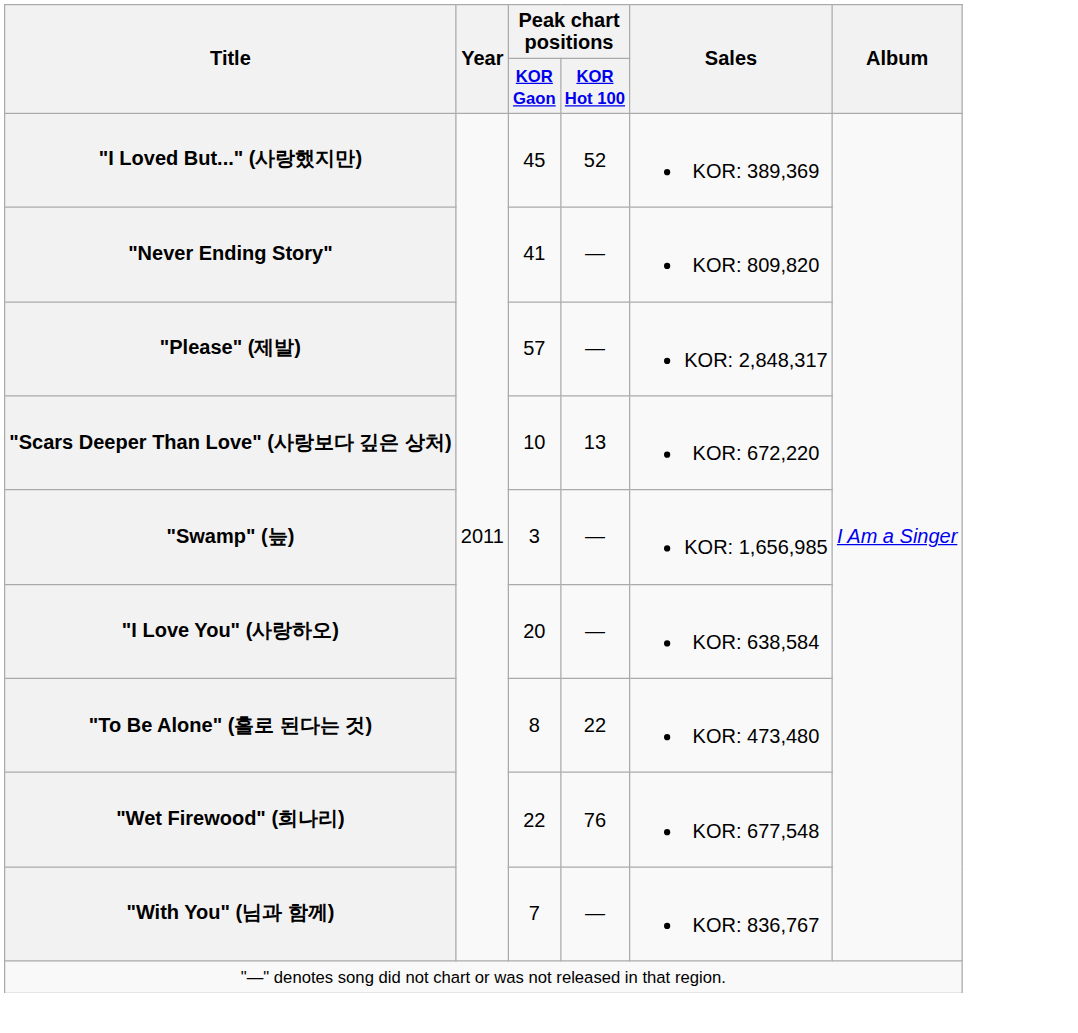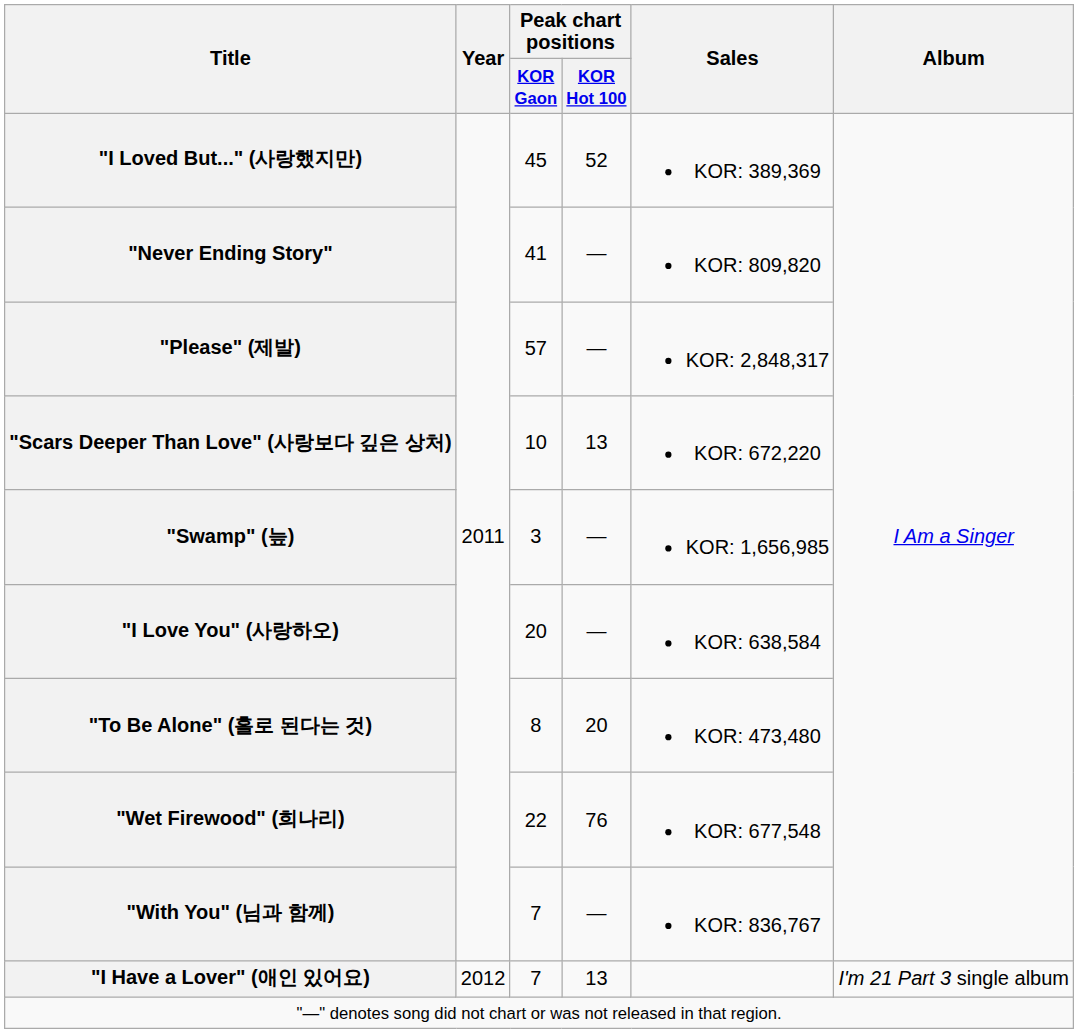 <table class="wikitable plainrowheaders" style="text-align:center;">
 <tr>
 <th scope="col" rowspan="2">Title</th>
 <th scope="col" rowspan="2">Year</th>
 <th scope="col" colspan="2" style="width:5em;">Peak chart positions</th>
 <th scope="col" rowspan="2">Sales</th>
 <th scope="col" rowspan="2">Album</th>
 </tr>
 <tr>
 <th><small><a href='#'>KOR<br>Gaon</a></small><br></th>
 <th><small><a href='#'>KOR<br>Hot 100</a></small><br></th>
 </tr>
 <tr>
 <th scope="row">"I Loved But..." (사랑했지만)<br></th>
 <td rowspan="9">2011</td>
 <td>45</td>
 <td>52</td>
 <td><br><ul><li>KOR: 389,369</li></ul></td>
 <td rowspan="9"><em><a href='#'>I Am a Singer</a></em></td>
 </tr>
 <tr>
 <th scope="row">"Never Ending Story"<br></th>
 <td>41</td>
 <td>—</td>
 <td><br><ul><li>KOR: 809,820</li></ul></td>
 </tr>
 <tr>
 <th scope="row">"Please" (제발)<br></th>
 <td>57</td>
 <td>—</td>
 <td><br><ul><li>KOR: 2,848,317</li></ul></td>
 </tr>
 <tr>
 <th scope="row">"Scars Deeper Than Love" (사랑보다 깊은 상처)<br></th>
 <td>10</td>
 <td>13</td>
 <td><br><ul><li>KOR: 672,220</li></ul></td>
 </tr>
 <tr>
 <th scope="row">"Swamp" (늪)<br></th>
 <td>3</td>
 <td>—</td>
 <td><br><ul><li>KOR: 1,656,985</li></ul></td>
 </tr>
 <tr>
 <th scope="row">"I Love You" (사랑하오)<br></th>
 <td>20</td>
 <td>—</td>
 <td><br><ul><li>KOR: 638,584</li></ul></td>
 </tr>
 <tr>
 <th scope="row">"To Be Alone" (홀로 된다는 것)<br></th>
 <td>8</td>
-<td>22</td>
+<td>20</td>
 <td><br><ul><li>KOR: 473,480</li></ul></td>
 </tr>
 <tr>
 <th scope="row">"Wet Firewood" (희나리)<br></th>
 <td>22</td>
 <td>76</td>
 <td><br><ul><li>KOR: 677,548</li></ul></td>
 </tr>
 <tr>
 <th scope="row">"With You" (님과 함께)<br></th>
 <td>7</td>
 <td>—</td>
 <td><br><ul><li>KOR: 836,767</li></ul></td>
 </tr>
 <tr>
+<th scope="row">"I Have a Lover" (애인 있어요)<br></th>
+<td>2012</td>
+<td>7</td>
+<td>13</td>
+<td></td>
+<td><em>I'm 21 Part 3</em> single album</td>
+</tr>
+<tr>
 <td colspan="6" align="center"><small>"—" denotes song did not chart or was not released in that region.</small></td>
 </tr>
 </table>
